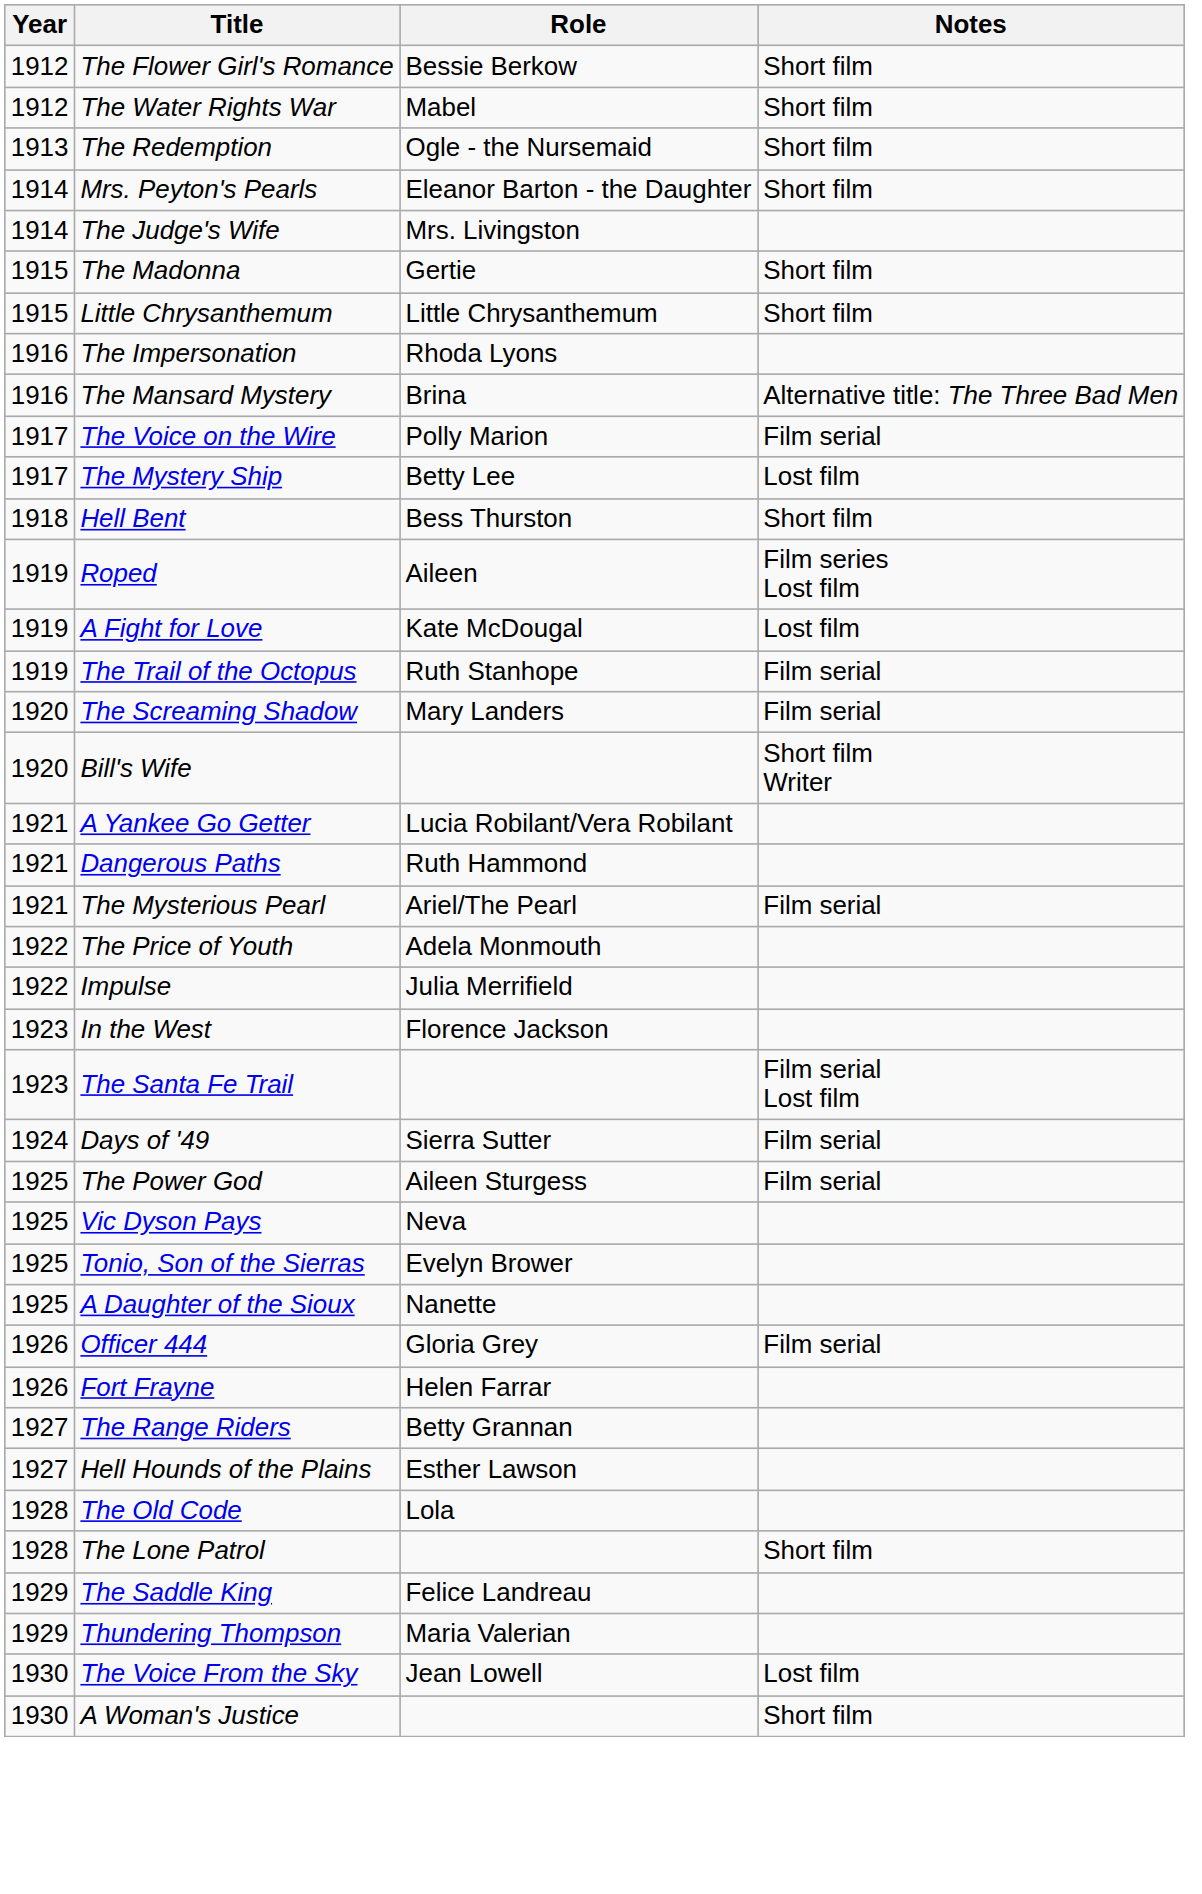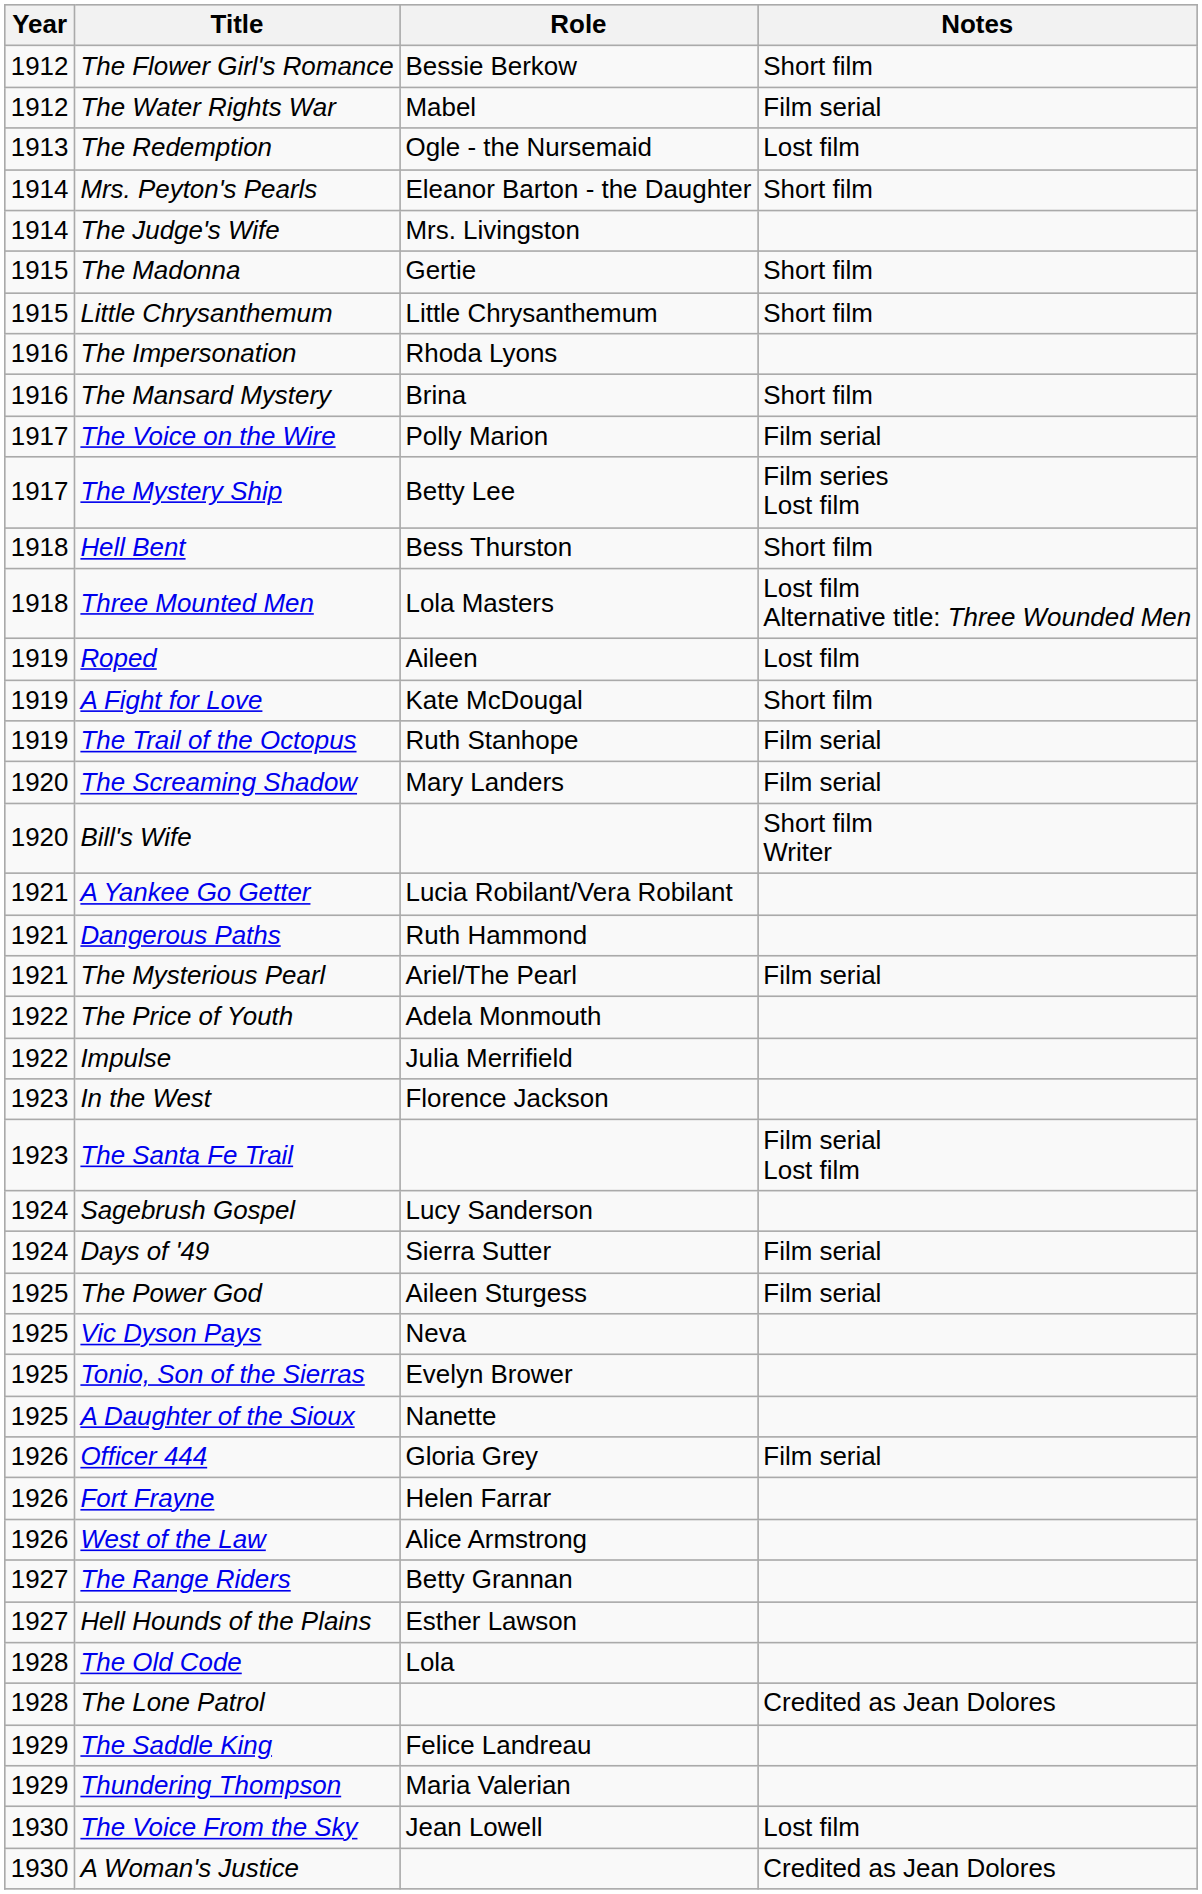 <table class="wikitable sortable">
 <tr>
 <th>Year</th>
 <th>Title</th>
 <th>Role</th>
 <th class="unsortable">Notes</th>
 </tr>
 <tr>
 <td>1912</td>
 <td><em>The Flower Girl's Romance</em></td>
 <td>Bessie Berkow</td>
 <td>Short film</td>
 </tr>
 <tr>
 <td>1912</td>
 <td><em>The Water Rights War</em></td>
 <td>Mabel</td>
-<td>Short film</td>
+<td>Film serial</td>
 </tr>
 <tr>
 <td>1913</td>
 <td><em>The Redemption</em></td>
 <td>Ogle - the Nursemaid</td>
-<td>Short film</td>
+<td>Lost film</td>
 </tr>
 <tr>
 <td>1914</td>
 <td><em>Mrs. Peyton's Pearls</em></td>
 <td>Eleanor Barton - the Daughter</td>
 <td>Short film</td>
 </tr>
 <tr>
 <td>1914</td>
 <td><em>The Judge's Wife</em></td>
 <td>Mrs. Livingston</td>
 <td></td>
 </tr>
 <tr>
 <td>1915</td>
 <td><em>The Madonna</em></td>
 <td>Gertie</td>
 <td>Short film</td>
 </tr>
 <tr>
 <td>1915</td>
 <td><em>Little Chrysanthemum</em></td>
 <td>Little Chrysanthemum</td>
 <td>Short film</td>
 </tr>
 <tr>
 <td>1916</td>
 <td><em>The Impersonation</em></td>
 <td>Rhoda Lyons</td>
 <td></td>
 </tr>
 <tr>
 <td>1916</td>
 <td><em>The Mansard Mystery</em></td>
 <td>Brina</td>
-<td>Alternative title: <em>The Three Bad Men</em></td>
+<td>Short film</td>
 </tr>
 <tr>
 <td>1917</td>
 <td><em><a href='#'>The Voice on the Wire</a></em></td>
 <td>Polly Marion</td>
 <td>Film serial</td>
 </tr>
 <tr>
 <td>1917</td>
 <td><em><a href='#'>The Mystery Ship</a></em></td>
 <td>Betty Lee</td>
-<td>Lost film</td>
+<td>Film series<br>Lost film</td>
 </tr>
 <tr>
 <td>1918</td>
 <td><em><a href='#'>Hell Bent</a></em></td>
 <td>Bess Thurston</td>
 <td>Short film</td>
 </tr>
 <tr>
+<td>1918</td>
+<td><em><a href='#'>Three Mounted Men</a></em></td>
+<td>Lola Masters</td>
+<td>Lost film<br>Alternative title: <em>Three Wounded Men</em></td>
+</tr>
+<tr>
 <td>1919</td>
 <td><em><a href='#'>Roped</a></em></td>
 <td>Aileen</td>
-<td>Film series<br>Lost film</td>
+<td>Lost film</td>
 </tr>
 <tr>
 <td>1919</td>
 <td><em><a href='#'>A Fight for Love</a></em></td>
 <td>Kate McDougal</td>
-<td>Lost film</td>
+<td>Short film</td>
 </tr>
 <tr>
 <td>1919</td>
 <td><em><a href='#'>The Trail of the Octopus</a></em></td>
 <td>Ruth Stanhope</td>
 <td>Film serial</td>
 </tr>
 <tr>
 <td>1920</td>
 <td><em><a href='#'>The Screaming Shadow</a></em></td>
 <td>Mary Landers</td>
 <td>Film serial</td>
 </tr>
 <tr>
 <td>1920</td>
 <td><em>Bill's Wife</em></td>
 <td></td>
 <td>Short film<br>Writer</td>
 </tr>
 <tr>
 <td>1921</td>
 <td><em><a href='#'>A Yankee Go Getter</a></em></td>
 <td>Lucia Robilant/Vera Robilant</td>
 <td></td>
 </tr>
 <tr>
 <td>1921</td>
 <td><em><a href='#'>Dangerous Paths</a></em></td>
 <td>Ruth Hammond</td>
 <td></td>
 </tr>
 <tr>
 <td>1921</td>
 <td><em>The Mysterious Pearl</em></td>
 <td>Ariel/The Pearl</td>
 <td>Film serial</td>
 </tr>
 <tr>
 <td>1922</td>
 <td><em>The Price of Youth</em></td>
 <td>Adela Monmouth</td>
 <td></td>
 </tr>
 <tr>
 <td>1922</td>
 <td><em>Impulse</em></td>
 <td>Julia Merrifield</td>
 <td></td>
 </tr>
 <tr>
 <td>1923</td>
 <td><em>In the West</em></td>
 <td>Florence Jackson</td>
 <td></td>
 </tr>
 <tr>
 <td>1923</td>
 <td><em><a href='#'>The Santa Fe Trail</a></em></td>
 <td></td>
 <td>Film serial<br>Lost film</td>
 </tr>
 <tr>
 <td>1924</td>
+<td><em>Sagebrush Gospel</em></td>
+<td>Lucy Sanderson</td>
+<td></td>
+</tr>
+<tr>
+<td>1924</td>
 <td><em>Days of '49</em></td>
 <td>Sierra Sutter</td>
 <td>Film serial</td>
 </tr>
 <tr>
 <td>1925</td>
 <td><em>The Power God</em></td>
 <td>Aileen Sturgess</td>
 <td>Film serial</td>
 </tr>
 <tr>
 <td>1925</td>
 <td><em><a href='#'>Vic Dyson Pays</a></em></td>
 <td>Neva</td>
 <td></td>
 </tr>
 <tr>
 <td>1925</td>
 <td><em><a href='#'>Tonio, Son of the Sierras</a></em></td>
 <td>Evelyn Brower</td>
 <td></td>
 </tr>
 <tr>
 <td>1925</td>
 <td><em><a href='#'>A Daughter of the Sioux</a></em></td>
 <td>Nanette</td>
 <td></td>
 </tr>
 <tr>
 <td>1926</td>
 <td><em><a href='#'>Officer 444</a></em></td>
 <td>Gloria Grey</td>
 <td>Film serial</td>
 </tr>
 <tr>
 <td>1926</td>
 <td><em><a href='#'>Fort Frayne</a></em></td>
 <td>Helen Farrar</td>
 <td></td>
 </tr>
 <tr>
+<td>1926</td>
+<td><em><a href='#'>West of the Law</a></em></td>
+<td>Alice Armstrong</td>
+<td></td>
+</tr>
+<tr>
 <td>1927</td>
 <td><em><a href='#'>The Range Riders</a></em></td>
 <td>Betty Grannan</td>
 <td></td>
 </tr>
 <tr>
 <td>1927</td>
 <td><em>Hell Hounds of the Plains</em></td>
 <td>Esther Lawson</td>
 <td></td>
 </tr>
 <tr>
 <td>1928</td>
 <td><em><a href='#'>The Old Code</a></em></td>
 <td>Lola</td>
 <td></td>
 </tr>
 <tr>
 <td>1928</td>
 <td><em>The Lone Patrol</em></td>
 <td></td>
-<td>Short film</td>
+<td>Credited as Jean Dolores</td>
 </tr>
 <tr>
 <td>1929</td>
 <td><em><a href='#'>The Saddle King</a></em></td>
 <td>Felice Landreau</td>
 <td></td>
 </tr>
 <tr>
 <td>1929</td>
 <td><em><a href='#'>Thundering Thompson</a></em></td>
 <td>Maria Valerian</td>
 <td></td>
 </tr>
 <tr>
 <td>1930</td>
 <td><em><a href='#'>The Voice From the Sky</a></em></td>
 <td>Jean Lowell</td>
 <td>Lost film</td>
 </tr>
 <tr>
 <td>1930</td>
 <td><em>A Woman's Justice</em></td>
 <td></td>
-<td>Short film</td>
+<td>Credited as Jean Dolores</td>
 </tr>
 </table>
